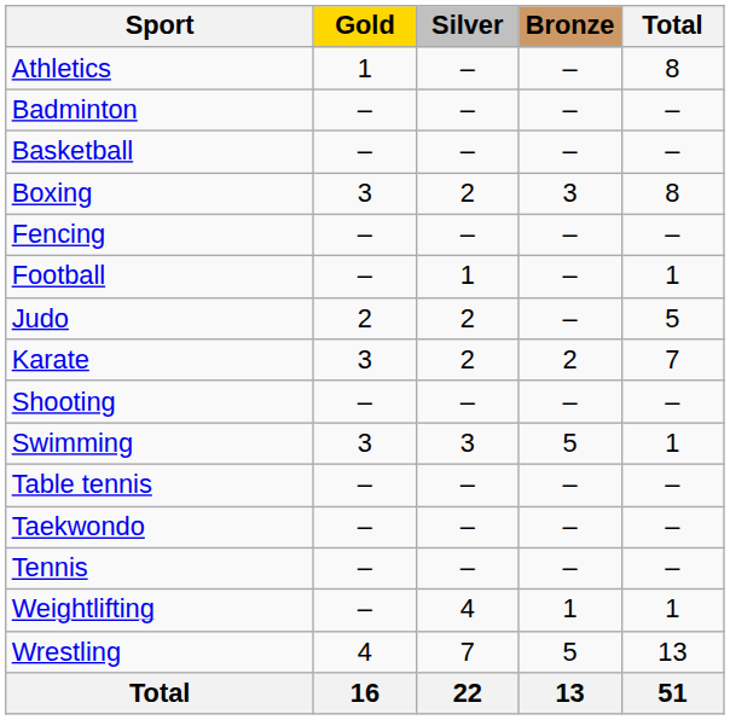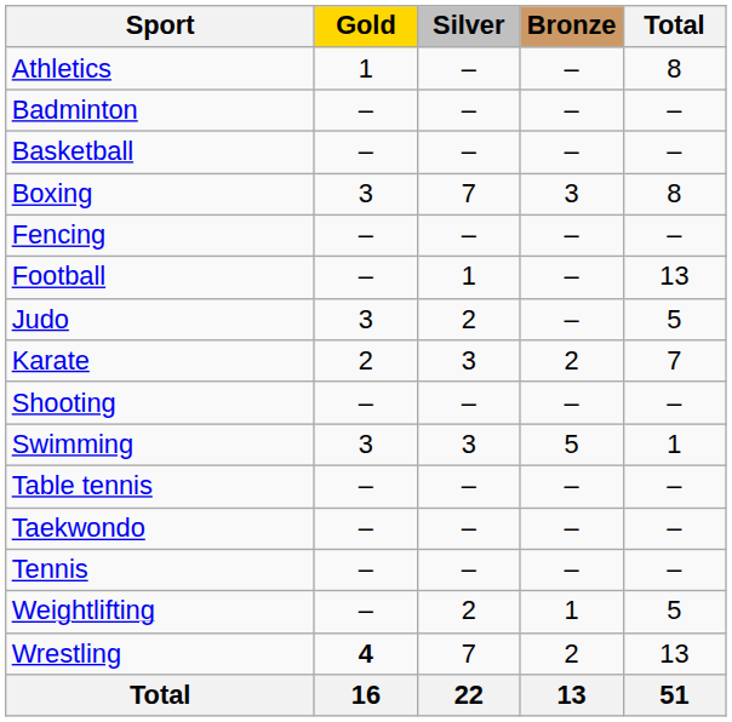 <table class="wikitable sortable" style="text-align:center;">
 <tr>
 <th width=180>Sport</th>
 <th scope="col" style="background:gold; width:55px;">Gold</th>
 <th scope="col" style="background:silver; width:55px;">Silver</th>
 <th scope="col" style="background:#cc9966; width:55px;">Bronze</th>
 <th width=55>Total</th>
 </tr>
 <tr>
 <td align=left><a href='#'>Athletics</a></td>
 <td>1</td>
 <td>–</td>
 <td>–</td>
 <td>8</td>
 </tr>
 <tr>
 <td align=left><a href='#'>Badminton</a></td>
 <td>–</td>
 <td>–</td>
 <td>–</td>
 <td>–</td>
 </tr>
 <tr>
 <td align=left><a href='#'>Basketball</a></td>
 <td>–</td>
 <td>–</td>
 <td>–</td>
 <td>–</td>
 </tr>
 <tr>
 <td align=left><a href='#'>Boxing</a></td>
 <td>3</td>
-<td>2</td>
+<td>7</td>
 <td>3</td>
 <td>8</td>
 </tr>
 <tr>
 <td align=left><a href='#'>Fencing</a></td>
 <td>–</td>
 <td>–</td>
 <td>–</td>
 <td>–</td>
 </tr>
 <tr>
 <td align=left><a href='#'>Football</a></td>
 <td>–</td>
 <td>1</td>
 <td>–</td>
-<td>1</td>
+<td>13</td>
 </tr>
 <tr>
 <td align=left><a href='#'>Judo</a></td>
-<td>2</td>
+<td>3</td>
 <td>2</td>
 <td>–</td>
 <td>5</td>
 </tr>
 <tr>
 <td align=left><a href='#'>Karate</a></td>
+<td>2</td>
 <td>3</td>
-<td>2</td>
 <td>2</td>
 <td>7</td>
 </tr>
 <tr>
 <td align=left><a href='#'>Shooting</a></td>
 <td>–</td>
 <td>–</td>
 <td>–</td>
 <td>–</td>
 </tr>
 <tr>
 <td align=left><a href='#'>Swimming</a></td>
 <td>3</td>
 <td>3</td>
 <td>5</td>
 <td>1</td>
 </tr>
 <tr>
 <td align=left><a href='#'>Table tennis</a></td>
 <td>–</td>
 <td>–</td>
 <td>–</td>
 <td>–</td>
 </tr>
 <tr>
 <td align=left><a href='#'>Taekwondo</a></td>
 <td>–</td>
 <td>–</td>
 <td>–</td>
 <td>–</td>
 </tr>
 <tr>
 <td align=left><a href='#'>Tennis</a></td>
 <td>–</td>
 <td>–</td>
 <td>–</td>
 <td>–</td>
 </tr>
 <tr>
 <td align=left><a href='#'>Weightlifting</a></td>
 <td>–</td>
-<td>4</td>
+<td>2</td>
 <td>1</td>
-<td>1</td>
+<td>5</td>
 </tr>
 <tr>
 <td align=left><a href='#'>Wrestling</a></td>
-<td>4</td>
+<td><strong>4</strong></td>
 <td>7</td>
-<td>5</td>
+<td>2</td>
 <td>13</td>
 </tr>
 <tr class="sortbottom">
 <th>Total</th>
 <th>16</th>
 <th>22</th>
 <th>13</th>
 <th>51</th>
 </tr>
 </table>
